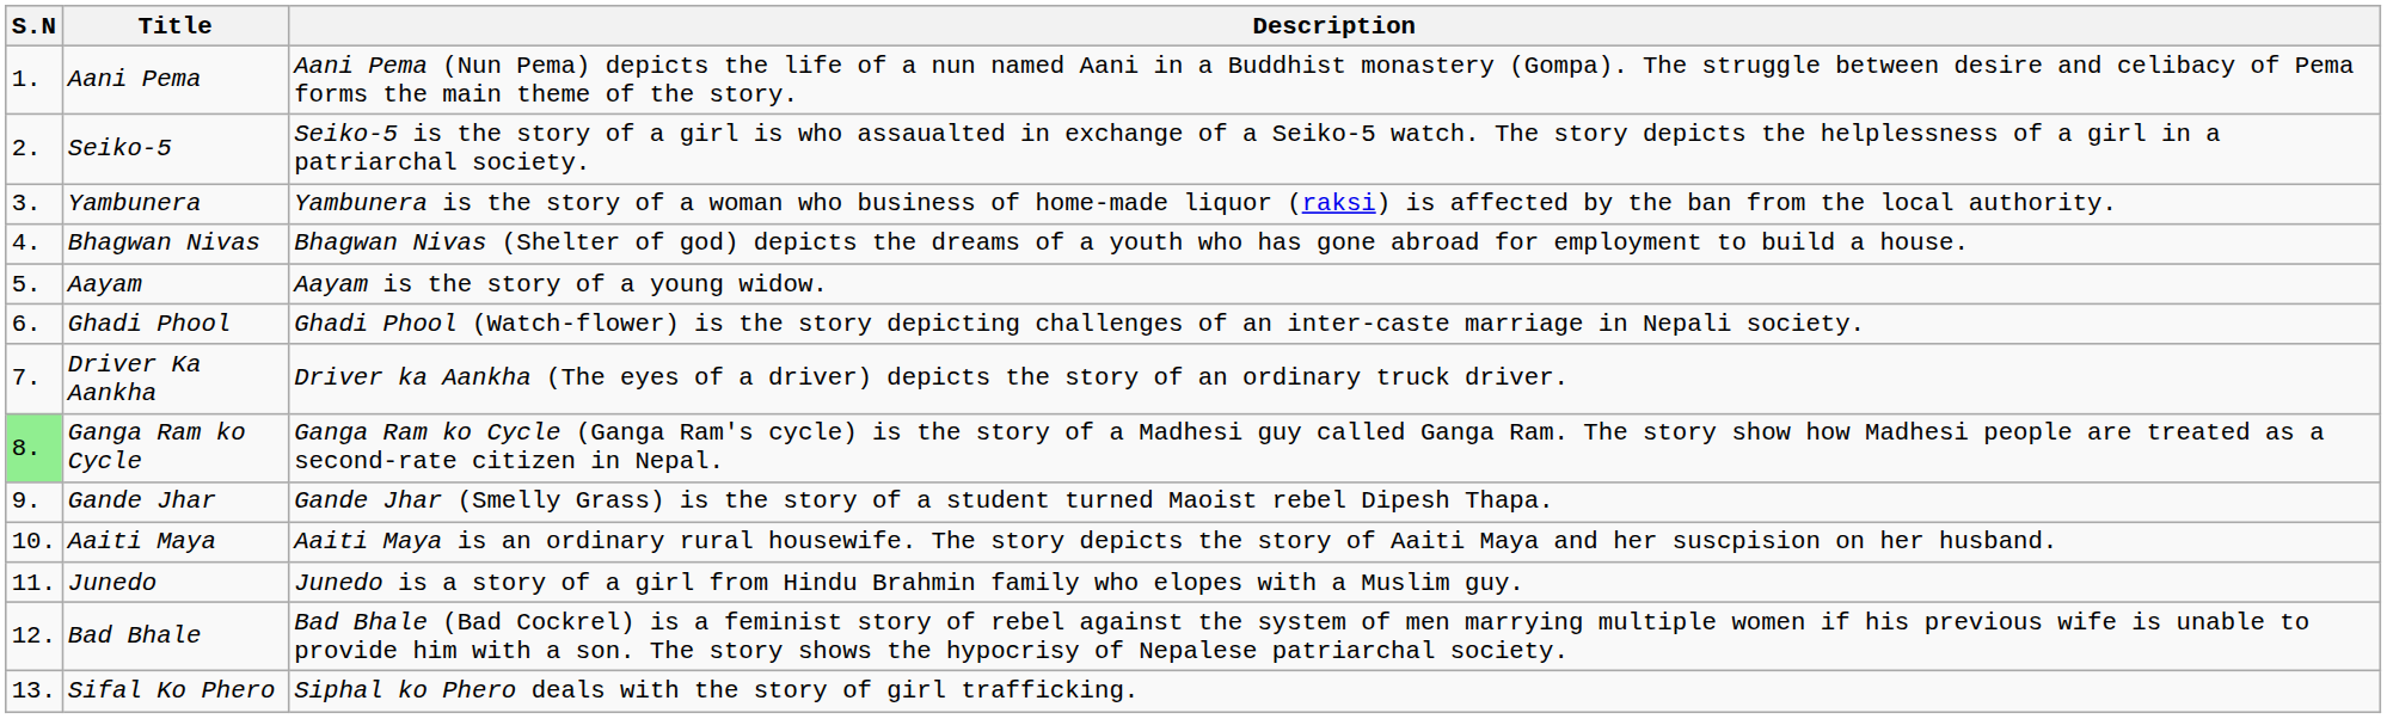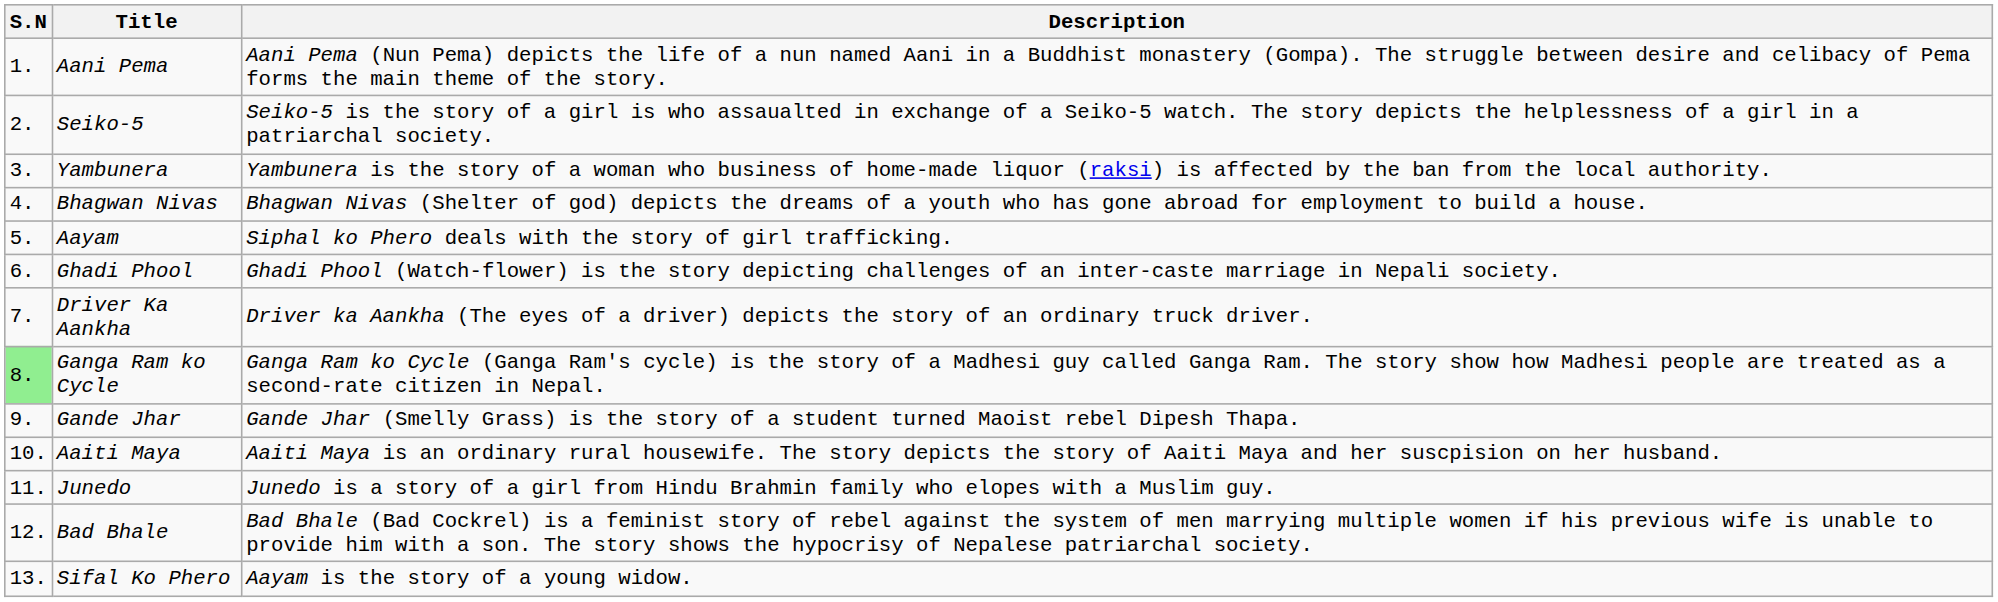 <table class="wikitable">
 <tr>
 <th>S.N</th>
 <th>Title</th>
 <th>Description</th>
 </tr>
 <tr>
 <td>1.</td>
 <td><em>Aani Pema</em></td>
 <td><em>Aani Pema</em> (Nun Pema) depicts the life of a nun named Aani in a Buddhist monastery (Gompa). The struggle between desire and celibacy of Pema forms the main theme of the story.</td>
 </tr>
 <tr>
 <td>2.</td>
 <td><em>Seiko-5</em></td>
 <td><em>Seiko-5</em> is the story of a girl is who assaualted in exchange of a Seiko-5 watch. The story depicts the helplessness of a girl in a patriarchal society.</td>
 </tr>
 <tr>
 <td>3.</td>
 <td><em>Yambunera</em></td>
 <td><em>Yambunera</em> is the story of a woman who business of home-made liquor (<a href='#'>raksi</a>) is affected by the ban from the local authority.</td>
 </tr>
 <tr>
 <td>4.</td>
 <td><em>Bhagwan Nivas</em></td>
 <td><em>Bhagwan Nivas</em> (Shelter of god) depicts the dreams of a youth who has gone abroad for employment to build a house.</td>
 </tr>
 <tr>
 <td>5.</td>
 <td><em>Aayam</em></td>
-<td><em>Aayam</em> is the story of a young widow.</td>
+<td><em>Siphal ko Phero</em> deals with the story of girl trafficking.</td>
 </tr>
 <tr>
 <td>6.</td>
 <td><em>Ghadi Phool</em></td>
 <td><em>Ghadi Phool</em> (Watch-flower) is the story depicting challenges of an inter-caste marriage in Nepali society.</td>
 </tr>
 <tr>
 <td>7.</td>
 <td><em>Driver Ka Aankha</em></td>
 <td><em>Driver ka Aankha</em> (The eyes of a driver) depicts the story of an ordinary truck driver.</td>
 </tr>
 <tr>
 <td style="background: lightgreen;">8.</td>
 <td><em>Ganga Ram ko Cycle</em></td>
 <td><em>Ganga Ram ko Cycle</em> (Ganga Ram's cycle) is the story of a Madhesi guy called Ganga Ram. The story show how Madhesi people are treated as a second-rate citizen in Nepal.</td>
 </tr>
 <tr>
 <td>9.</td>
 <td><em>Gande Jhar</em></td>
 <td><em>Gande Jhar</em> (Smelly Grass) is the story of a student turned Maoist rebel Dipesh Thapa.</td>
 </tr>
 <tr>
 <td>10.</td>
 <td><em>Aaiti Maya</em></td>
 <td><em>Aaiti Maya</em> is an ordinary rural housewife. The story depicts the story of Aaiti Maya and her suscpision on her husband.</td>
 </tr>
 <tr>
 <td>11.</td>
 <td><em>Junedo</em></td>
 <td><em>Junedo</em> is a  story of a girl from Hindu Brahmin family who elopes with a Muslim guy.</td>
 </tr>
 <tr>
 <td>12.</td>
 <td><em>Bad Bhale</em></td>
 <td><em>Bad Bhale</em> (Bad Cockrel) is a feminist story of rebel against the system of men marrying multiple women if his previous wife is unable to provide him with a son. The story shows the hypocrisy of Nepalese patriarchal society.</td>
 </tr>
 <tr>
 <td>13.</td>
 <td><em>Sifal Ko Phero</em></td>
-<td><em>Siphal ko Phero</em> deals with the story of girl trafficking.</td>
+<td><em>Aayam</em> is the story of a young widow.</td>
 </tr>
 </table>
